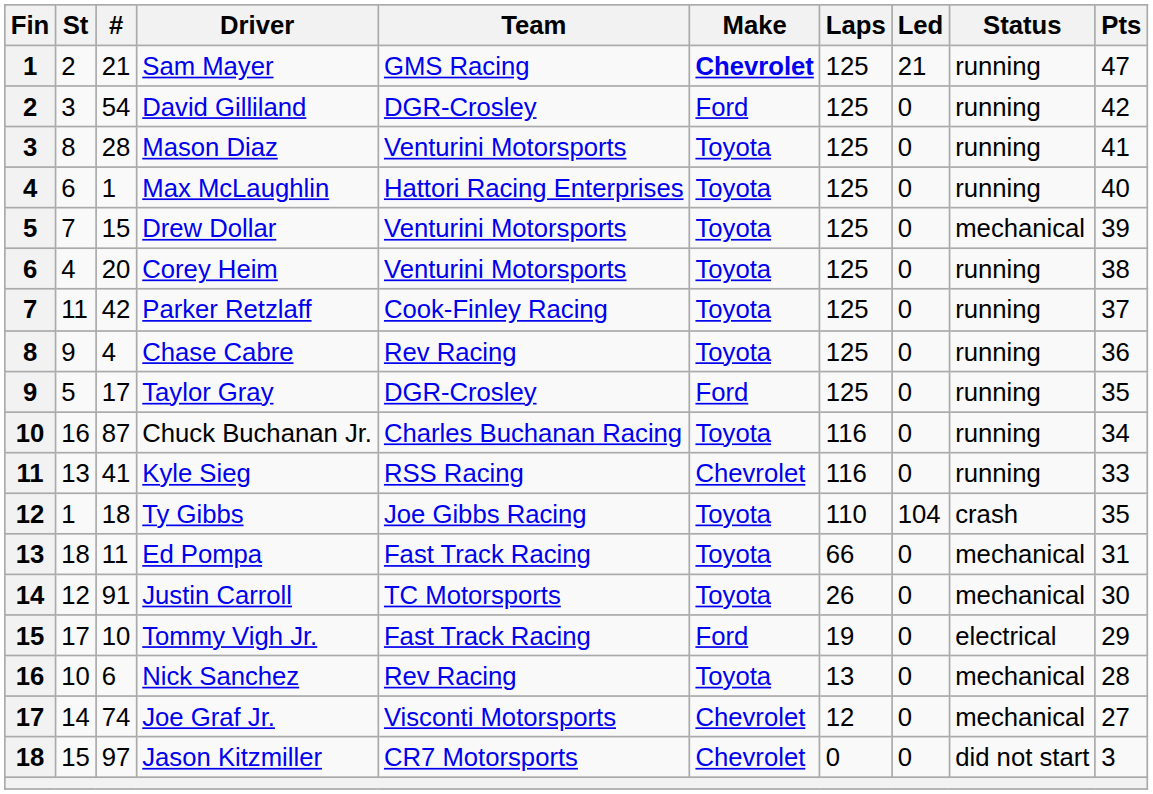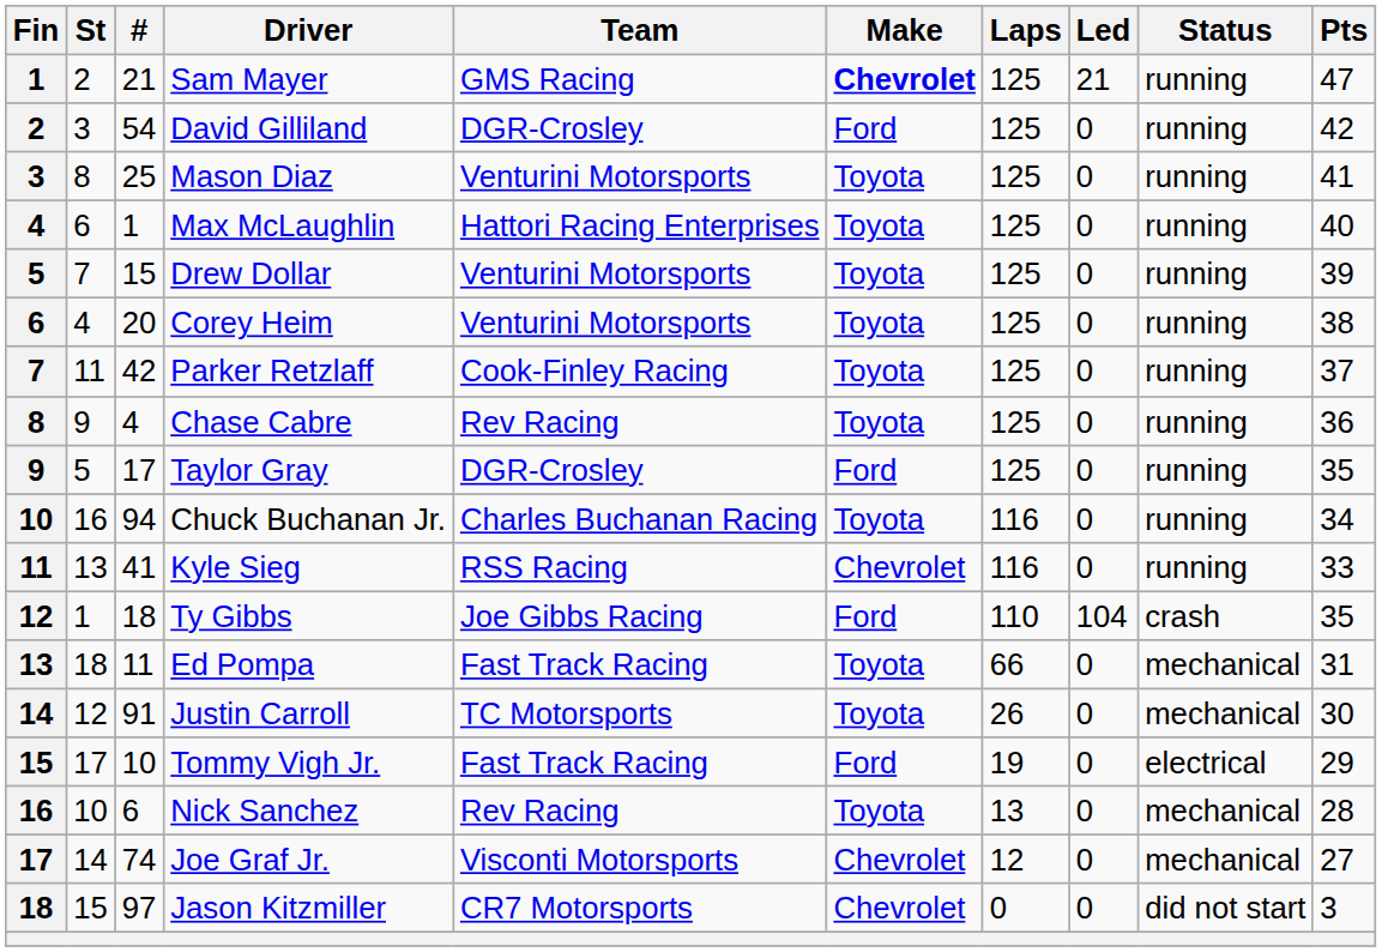 <table class="wikitable" style="font-size:95%">
 <tr>
 <th>Fin</th>
 <th>St</th>
 <th>#</th>
 <th>Driver</th>
 <th>Team</th>
 <th>Make</th>
 <th>Laps</th>
 <th>Led</th>
 <th>Status</th>
 <th>Pts</th>
 </tr>
 <tr>
 <th>1</th>
 <td>2</td>
 <td>21</td>
 <td><a href='#'>Sam Mayer</a></td>
 <td><a href='#'>GMS Racing</a></td>
 <td><strong><a href='#'>Chevrolet</a></strong></td>
 <td>125</td>
 <td>21</td>
 <td>running</td>
 <td>47</td>
 </tr>
 <tr>
 <th>2</th>
 <td>3</td>
 <td>54</td>
 <td><a href='#'>David Gilliland</a></td>
 <td><a href='#'>DGR-Crosley</a></td>
 <td><a href='#'>Ford</a></td>
 <td>125</td>
 <td>0</td>
 <td>running</td>
 <td>42</td>
 </tr>
 <tr>
 <th>3</th>
 <td>8</td>
-<td>28</td>
+<td>25</td>
 <td><a href='#'>Mason Diaz</a></td>
 <td><a href='#'>Venturini Motorsports</a></td>
 <td><a href='#'>Toyota</a></td>
 <td>125</td>
 <td>0</td>
 <td>running</td>
 <td>41</td>
 </tr>
 <tr>
 <th>4</th>
 <td>6</td>
 <td>1</td>
 <td><a href='#'>Max McLaughlin</a></td>
 <td><a href='#'>Hattori Racing Enterprises</a></td>
 <td><a href='#'>Toyota</a></td>
 <td>125</td>
 <td>0</td>
 <td>running</td>
 <td>40</td>
 </tr>
 <tr>
 <th>5</th>
 <td>7</td>
 <td>15</td>
 <td><a href='#'>Drew Dollar</a></td>
 <td><a href='#'>Venturini Motorsports</a></td>
 <td><a href='#'>Toyota</a></td>
 <td>125</td>
 <td>0</td>
-<td>mechanical</td>
+<td>running</td>
 <td>39</td>
 </tr>
 <tr>
 <th>6</th>
 <td>4</td>
 <td>20</td>
 <td><a href='#'>Corey Heim</a></td>
 <td><a href='#'>Venturini Motorsports</a></td>
 <td><a href='#'>Toyota</a></td>
 <td>125</td>
 <td>0</td>
 <td>running</td>
 <td>38</td>
 </tr>
 <tr>
 <th>7</th>
 <td>11</td>
 <td>42</td>
 <td><a href='#'>Parker Retzlaff</a></td>
 <td><a href='#'>Cook-Finley Racing</a></td>
 <td><a href='#'>Toyota</a></td>
 <td>125</td>
 <td>0</td>
 <td>running</td>
 <td>37</td>
 </tr>
 <tr>
 <th>8</th>
 <td>9</td>
 <td>4</td>
 <td><a href='#'>Chase Cabre</a></td>
 <td><a href='#'>Rev Racing</a></td>
 <td><a href='#'>Toyota</a></td>
 <td>125</td>
 <td>0</td>
 <td>running</td>
 <td>36</td>
 </tr>
 <tr>
 <th>9</th>
 <td>5</td>
 <td>17</td>
 <td><a href='#'>Taylor Gray</a></td>
 <td><a href='#'>DGR-Crosley</a></td>
 <td><a href='#'>Ford</a></td>
 <td>125</td>
 <td>0</td>
 <td>running</td>
 <td>35</td>
 </tr>
 <tr>
 <th>10</th>
 <td>16</td>
-<td>87</td>
+<td>94</td>
 <td>Chuck Buchanan Jr.</td>
 <td><a href='#'>Charles Buchanan Racing</a></td>
 <td><a href='#'>Toyota</a></td>
 <td>116</td>
 <td>0</td>
 <td>running</td>
 <td>34</td>
 </tr>
 <tr>
 <th>11</th>
 <td>13</td>
 <td>41</td>
 <td><a href='#'>Kyle Sieg</a></td>
 <td><a href='#'>RSS Racing</a></td>
 <td><a href='#'>Chevrolet</a></td>
 <td>116</td>
 <td>0</td>
 <td>running</td>
 <td>33</td>
 </tr>
 <tr>
 <th>12</th>
 <td>1</td>
 <td>18</td>
 <td><a href='#'>Ty Gibbs</a></td>
 <td><a href='#'>Joe Gibbs Racing</a></td>
-<td><a href='#'>Toyota</a></td>
+<td><a href='#'>Ford</a></td>
 <td>110</td>
 <td>104</td>
 <td>crash</td>
 <td>35</td>
 </tr>
 <tr>
 <th>13</th>
 <td>18</td>
 <td>11</td>
 <td><a href='#'>Ed Pompa</a></td>
 <td><a href='#'>Fast Track Racing</a></td>
 <td><a href='#'>Toyota</a></td>
 <td>66</td>
 <td>0</td>
 <td>mechanical</td>
 <td>31</td>
 </tr>
 <tr>
 <th>14</th>
 <td>12</td>
 <td>91</td>
 <td><a href='#'>Justin Carroll</a></td>
 <td><a href='#'>TC Motorsports</a></td>
 <td><a href='#'>Toyota</a></td>
 <td>26</td>
 <td>0</td>
 <td>mechanical</td>
 <td>30</td>
 </tr>
 <tr>
 <th>15</th>
 <td>17</td>
 <td>10</td>
 <td><a href='#'>Tommy Vigh Jr.</a></td>
 <td><a href='#'>Fast Track Racing</a></td>
 <td><a href='#'>Ford</a></td>
 <td>19</td>
 <td>0</td>
 <td>electrical</td>
 <td>29</td>
 </tr>
 <tr>
 <th>16</th>
 <td>10</td>
 <td>6</td>
 <td><a href='#'>Nick Sanchez</a></td>
 <td><a href='#'>Rev Racing</a></td>
 <td><a href='#'>Toyota</a></td>
 <td>13</td>
 <td>0</td>
 <td>mechanical</td>
 <td>28</td>
 </tr>
 <tr>
 <th>17</th>
 <td>14</td>
 <td>74</td>
 <td><a href='#'>Joe Graf Jr.</a></td>
 <td><a href='#'>Visconti Motorsports</a></td>
 <td><a href='#'>Chevrolet</a></td>
 <td>12</td>
 <td>0</td>
 <td>mechanical</td>
 <td>27</td>
 </tr>
 <tr>
 <th>18</th>
 <td>15</td>
 <td>97</td>
 <td><a href='#'>Jason Kitzmiller</a></td>
 <td><a href='#'>CR7 Motorsports</a></td>
 <td><a href='#'>Chevrolet</a></td>
 <td>0</td>
 <td>0</td>
 <td>did not start</td>
 <td>3</td>
 </tr>
 <tr>
 <th colspan="10"></th>
 </tr>
 </table>
